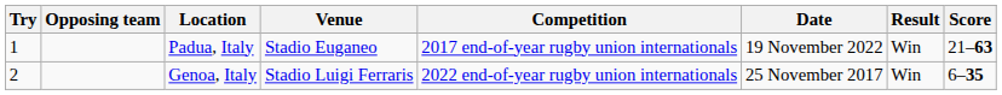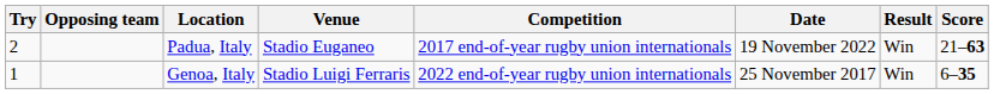 <table class="wikitable" style="font-size:100%">
 <tr>
 <th>Try</th>
 <th>Opposing team</th>
 <th>Location</th>
 <th>Venue</th>
 <th>Competition</th>
 <th>Date</th>
 <th>Result</th>
 <th>Score</th>
 </tr>
 <tr>
-<td>1</td>
+<td>2</td>
 <td></td>
 <td><a href='#'>Padua</a>, <a href='#'>Italy</a></td>
 <td><a href='#'>Stadio Euganeo</a></td>
 <td><a href='#'>2017 end-of-year rugby union internationals</a></td>
 <td>19 November 2022</td>
 <td>Win</td>
 <td>21–<strong>63</strong></td>
 </tr>
 <tr>
-<td>2</td>
+<td>1</td>
 <td></td>
 <td><a href='#'>Genoa</a>, <a href='#'>Italy</a></td>
 <td><a href='#'>Stadio Luigi Ferraris</a></td>
 <td><a href='#'>2022 end-of-year rugby union internationals</a></td>
 <td>25 November 2017</td>
 <td>Win</td>
 <td>6–<strong>35</strong></td>
 </tr>
 </table>
